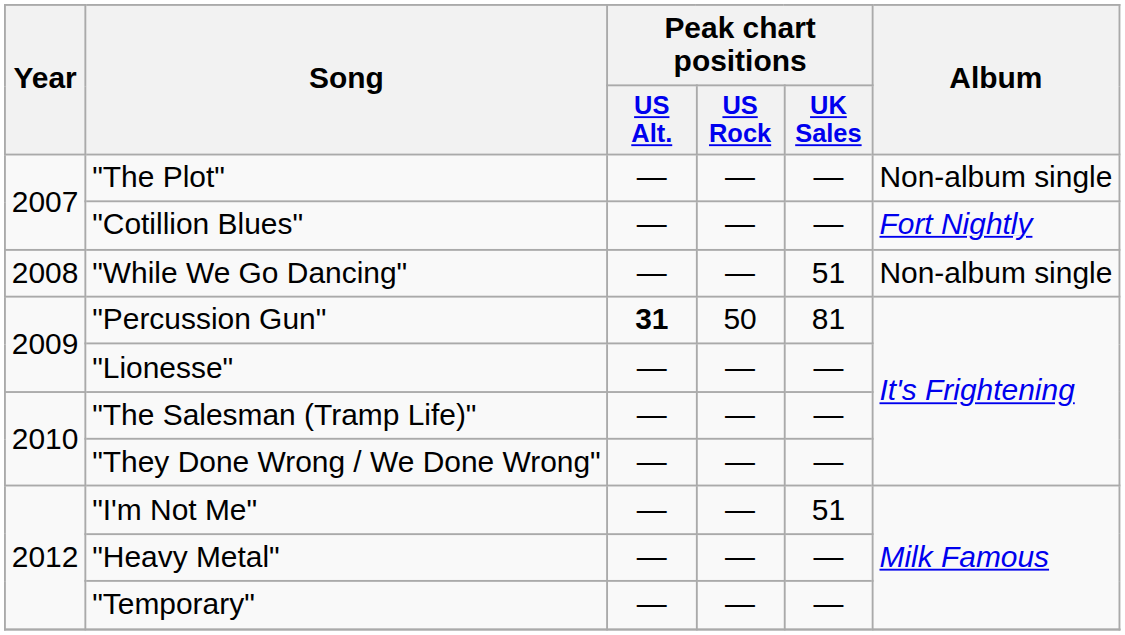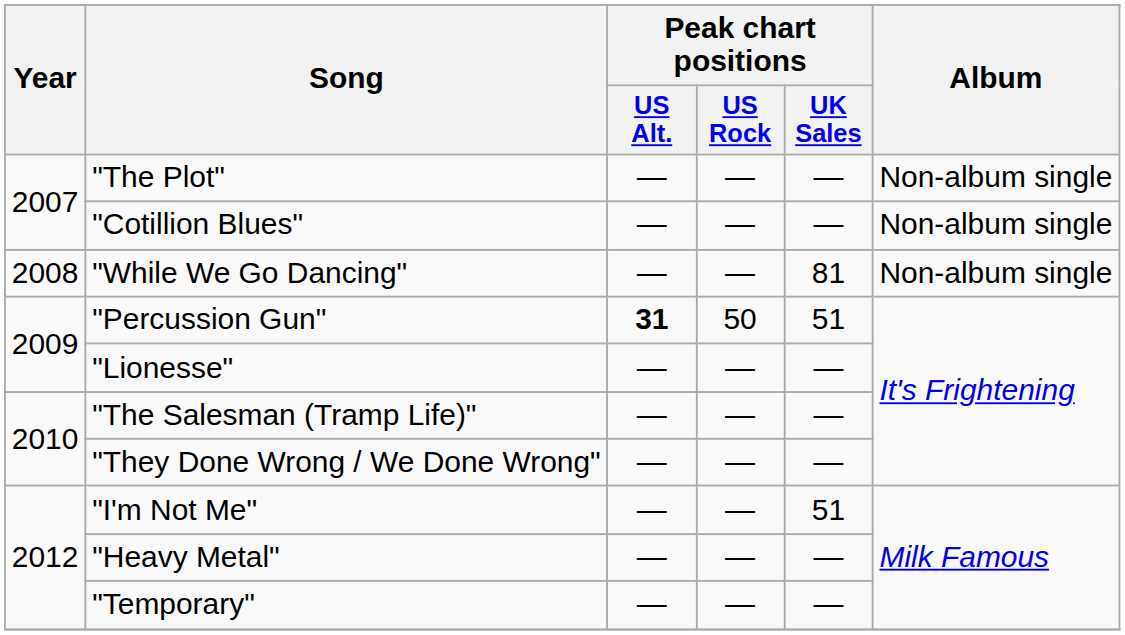 <table class="wikitable">
 <tr>
 <th rowspan="2">Year</th>
 <th rowspan="2">Song</th>
 <th colspan="3">Peak chart positions</th>
 <th rowspan="2">Album</th>
 </tr>
 <tr>
 <th scope="col" style="width:3em;font-size:85%;"><a href='#'>US Alt.</a><br></th>
 <th scope="col" style="width:3em;font-size:85%;"><a href='#'>US<br>Rock</a><br></th>
 <th scope="col" style="width:3em;font-size:85%;"><a href='#'>UK<br>Sales</a><br></th>
 </tr>
 <tr>
 <td rowspan="2">2007</td>
 <td>"The Plot"</td>
 <td style="text-align:center;">—</td>
 <td style="text-align:center;">—</td>
 <td style="text-align:center;">—</td>
 <td>Non-album single</td>
 </tr>
 <tr>
 <td>"Cotillion Blues"</td>
 <td style="text-align:center;">—</td>
 <td style="text-align:center;">—</td>
 <td style="text-align:center;">—</td>
-<td><em><a href='#'>Fort Nightly</a></em></td>
+<td>Non-album single</td>
 </tr>
 <tr>
 <td>2008</td>
 <td>"While We Go Dancing"</td>
 <td style="text-align:center;">—</td>
 <td style="text-align:center;">—</td>
-<td style="text-align:center;">51</td>
+<td style="text-align:center;">81</td>
 <td>Non-album single</td>
 </tr>
 <tr>
 <td rowspan="2">2009</td>
 <td>"Percussion Gun"</td>
 <td style="text-align:center;"><strong>31</strong></td>
 <td style="text-align:center;">50</td>
-<td style="text-align:center;">81</td>
+<td style="text-align:center;">51</td>
 <td rowspan="4"><em><a href='#'>It's Frightening</a></em></td>
 </tr>
 <tr>
 <td>"Lionesse"</td>
 <td style="text-align:center;">—</td>
 <td style="text-align:center;">—</td>
 <td style="text-align:center;">—</td>
 </tr>
 <tr>
 <td rowspan="2">2010</td>
 <td>"The Salesman (Tramp Life)"</td>
 <td style="text-align:center;">—</td>
 <td style="text-align:center;">—</td>
 <td style="text-align:center;">—</td>
 </tr>
 <tr>
 <td>"They Done Wrong / We Done Wrong"</td>
 <td style="text-align:center;">—</td>
 <td style="text-align:center;">—</td>
 <td style="text-align:center;">—</td>
 </tr>
 <tr>
 <td rowspan="3">2012</td>
 <td>"I'm Not Me"</td>
 <td style="text-align:center;">—</td>
 <td style="text-align:center;">—</td>
 <td style="text-align:center;">51</td>
 <td rowspan="3"><em><a href='#'>Milk Famous</a></em></td>
 </tr>
 <tr>
 <td>"Heavy Metal"</td>
 <td style="text-align:center;">—</td>
 <td style="text-align:center;">—</td>
 <td style="text-align:center;">—</td>
 </tr>
 <tr>
 <td>"Temporary"</td>
 <td style="text-align:center;">—</td>
 <td style="text-align:center;">—</td>
 <td style="text-align:center;">—</td>
 </tr>
 <tr>
 </tr>
 </table>
